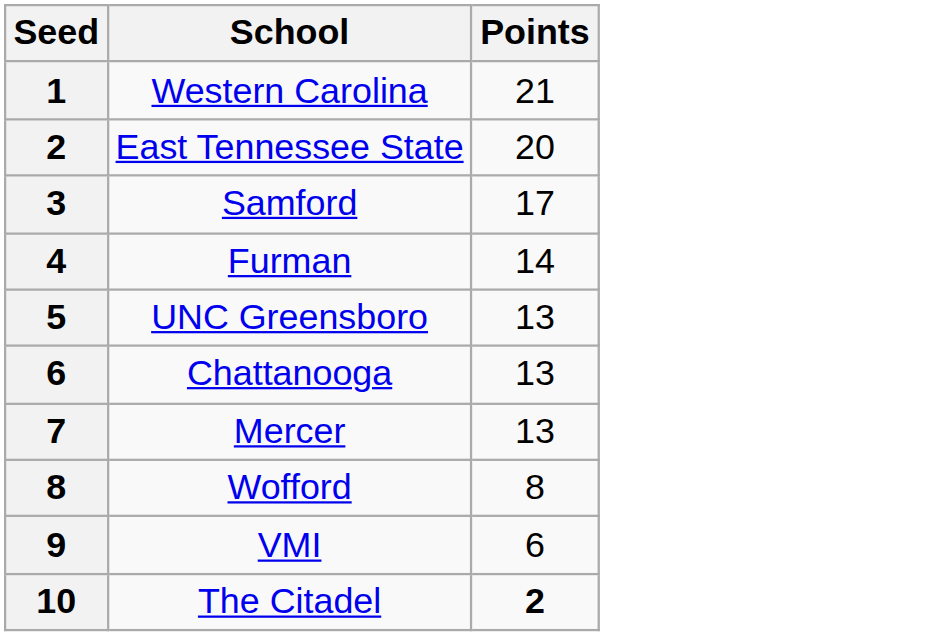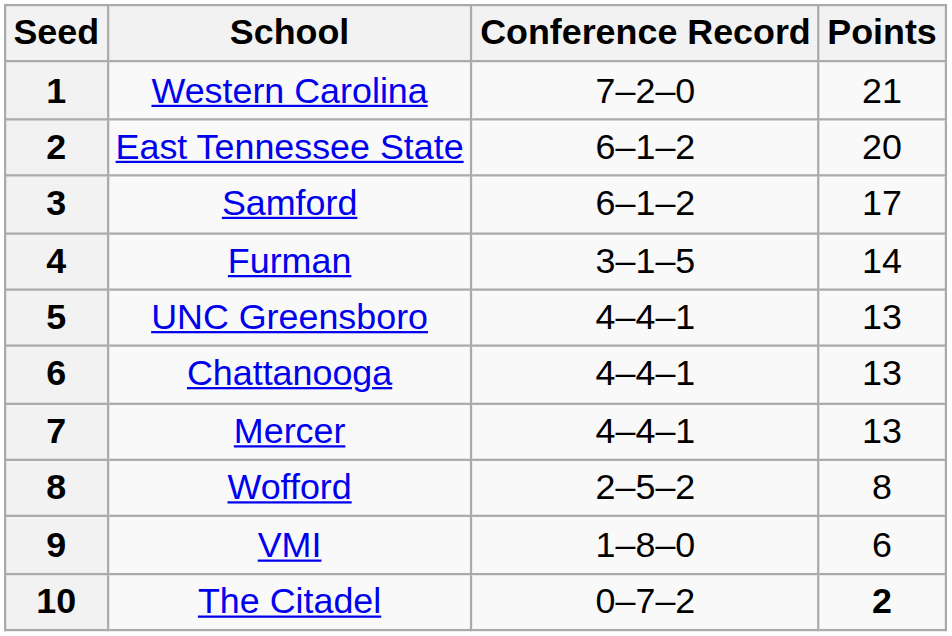 <table class="wikitable" style="text-align:center">
 <tr>
 <th>Seed</th>
 <th>School</th>
+<th>Conference Record</th>
 <th>Points</th>
 </tr>
 <tr>
 <th>1</th>
 <td><a href='#'>Western Carolina</a></td>
+<td>7–2–0</td>
 <td>21</td>
 </tr>
 <tr>
 <th>2</th>
 <td><a href='#'>East Tennessee State</a></td>
+<td>6–1–2</td>
 <td>20</td>
 </tr>
 <tr>
 <th>3</th>
 <td><a href='#'>Samford</a></td>
+<td>6–1–2</td>
 <td>17</td>
 </tr>
 <tr>
 <th>4</th>
 <td><a href='#'>Furman</a></td>
+<td>3–1–5</td>
 <td>14</td>
 </tr>
 <tr>
 <th>5</th>
 <td><a href='#'>UNC Greensboro</a></td>
+<td>4–4–1</td>
 <td>13</td>
 </tr>
 <tr>
 <th>6</th>
 <td><a href='#'>Chattanooga</a></td>
+<td>4–4–1</td>
 <td>13</td>
 </tr>
 <tr>
 <th>7</th>
 <td><a href='#'>Mercer</a></td>
+<td>4–4–1</td>
 <td>13</td>
 </tr>
 <tr>
 <th>8</th>
 <td><a href='#'>Wofford</a></td>
+<td>2–5–2</td>
 <td>8</td>
 </tr>
 <tr>
 <th>9</th>
 <td><a href='#'>VMI</a></td>
+<td>1–8–0</td>
 <td>6</td>
 </tr>
 <tr>
 <th>10</th>
 <td><a href='#'>The Citadel</a></td>
+<td>0–7–2</td>
 <td><strong>2</strong></td>
 </tr>
 </table>
